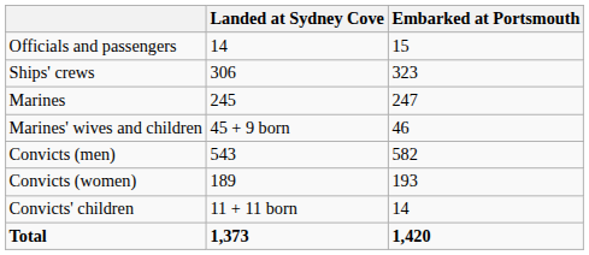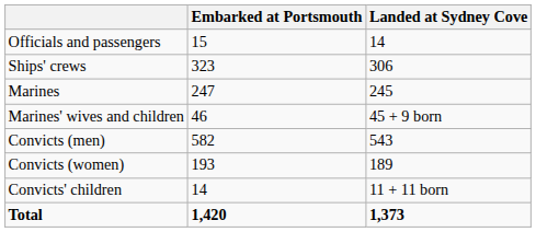 <table class="wikitable" style="margin: 1em auto 1em auto" style="text-align:center">
 <tr>
 <th></th>
+<th>Embarked at Portsmouth</th>
 <th>Landed at Sydney Cove</th>
-<th>Embarked at Portsmouth</th>
 </tr>
 <tr>
 <td>Officials and passengers</td>
+<td>15</td>
 <td>14</td>
-<td>15</td>
 </tr>
 <tr>
 <td>Ships' crews</td>
+<td>323</td>
 <td>306</td>
-<td>323</td>
 </tr>
 <tr>
 <td>Marines</td>
+<td>247</td>
 <td>245</td>
-<td>247</td>
 </tr>
 <tr>
 <td>Marines' wives and children</td>
+<td>46</td>
 <td>45 + 9 born</td>
-<td>46</td>
 </tr>
 <tr>
 <td>Convicts (men)</td>
+<td>582</td>
 <td>543</td>
-<td>582</td>
 </tr>
 <tr>
 <td>Convicts (women)</td>
+<td>193</td>
 <td>189</td>
-<td>193</td>
 </tr>
 <tr>
 <td>Convicts' children</td>
+<td>14</td>
 <td>11 + 11 born</td>
-<td>14</td>
 </tr>
 <tr>
 <td><strong>Total</strong></td>
+<td><strong>1,420</strong></td>
 <td><strong>1,373</strong></td>
-<td><strong>1,420</strong></td>
 </tr>
 </table>
